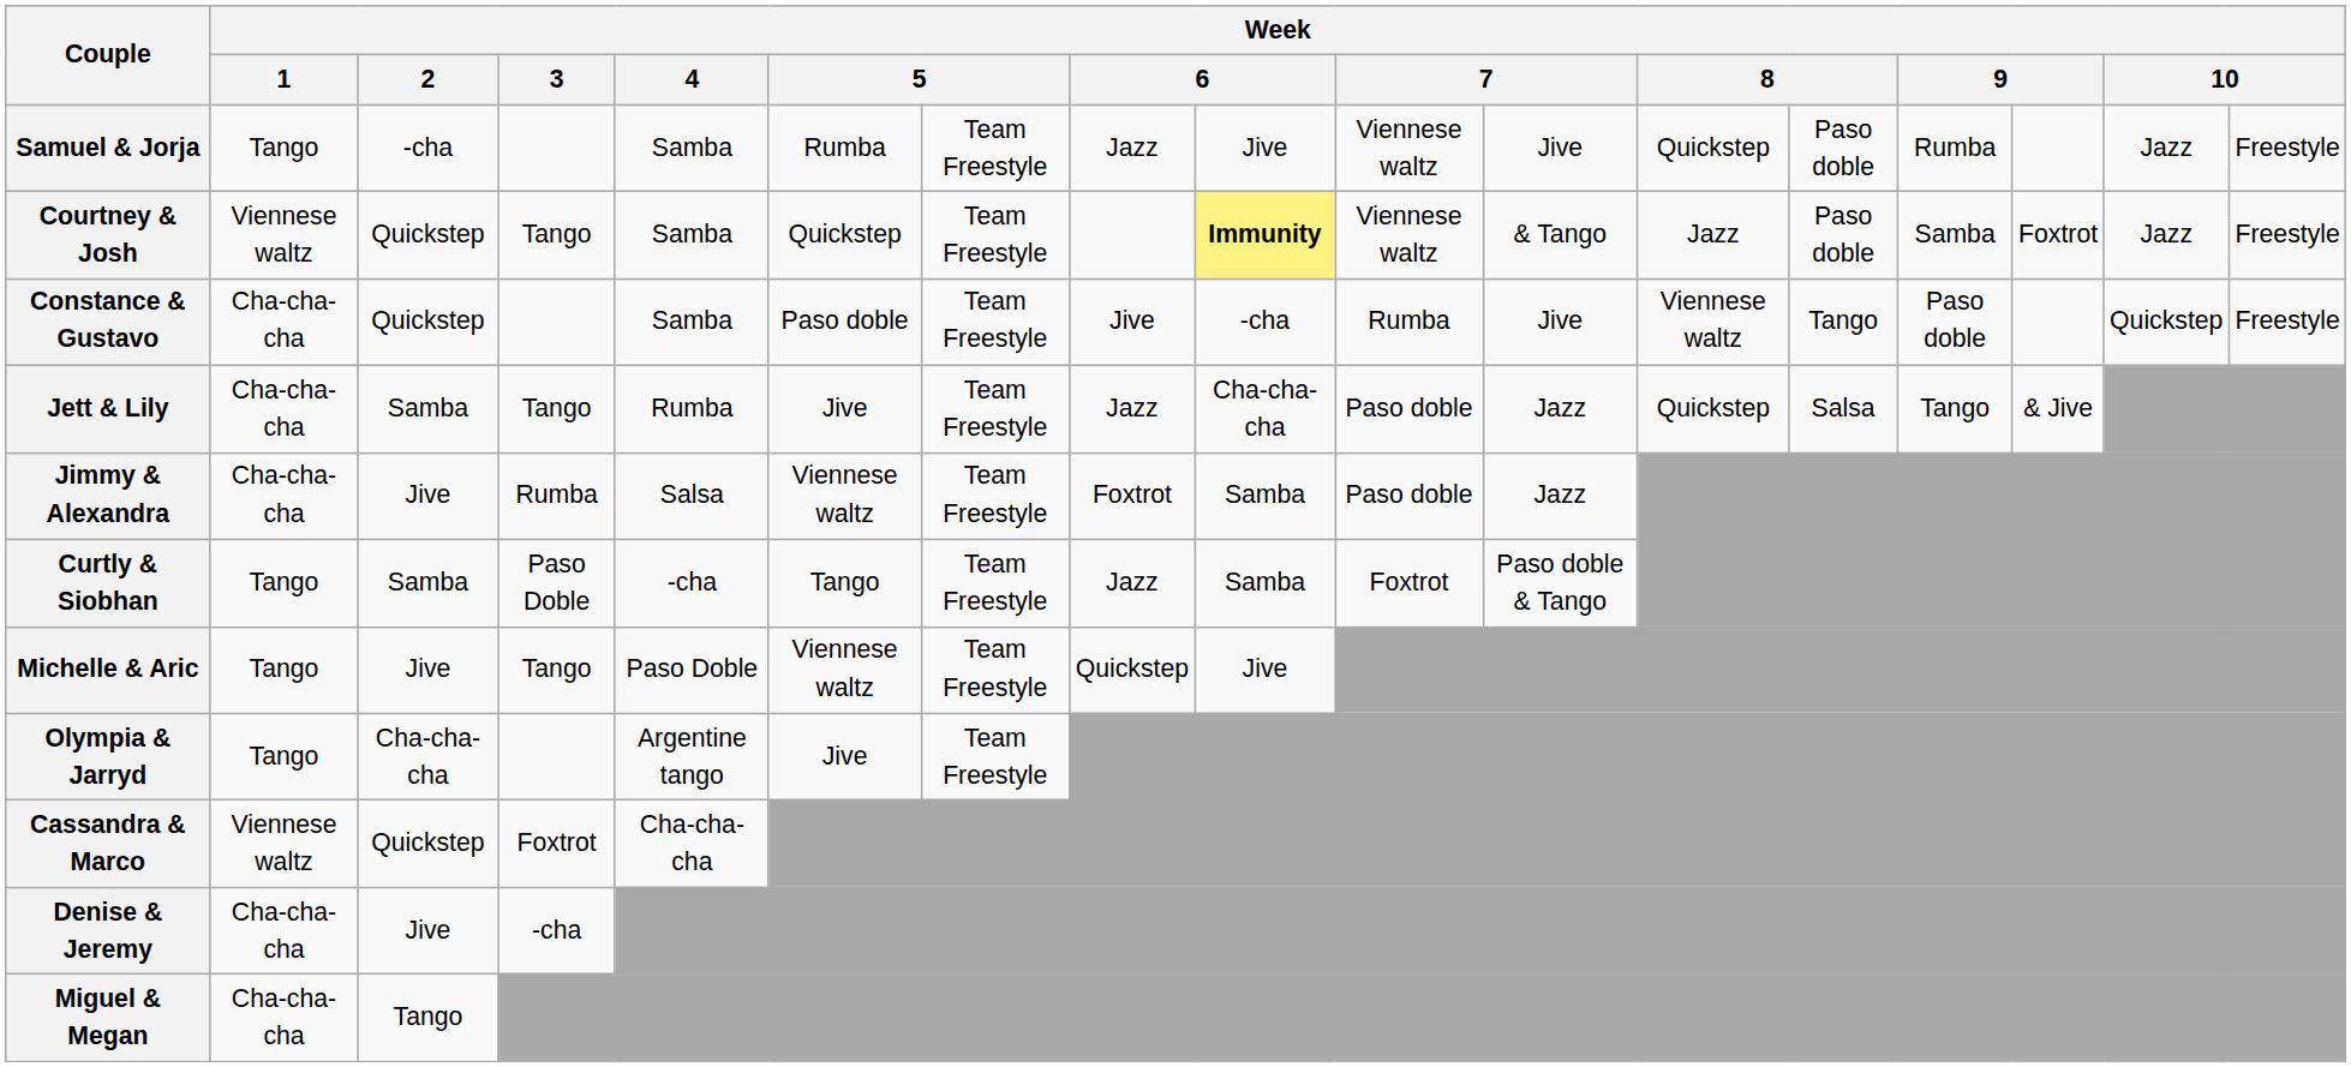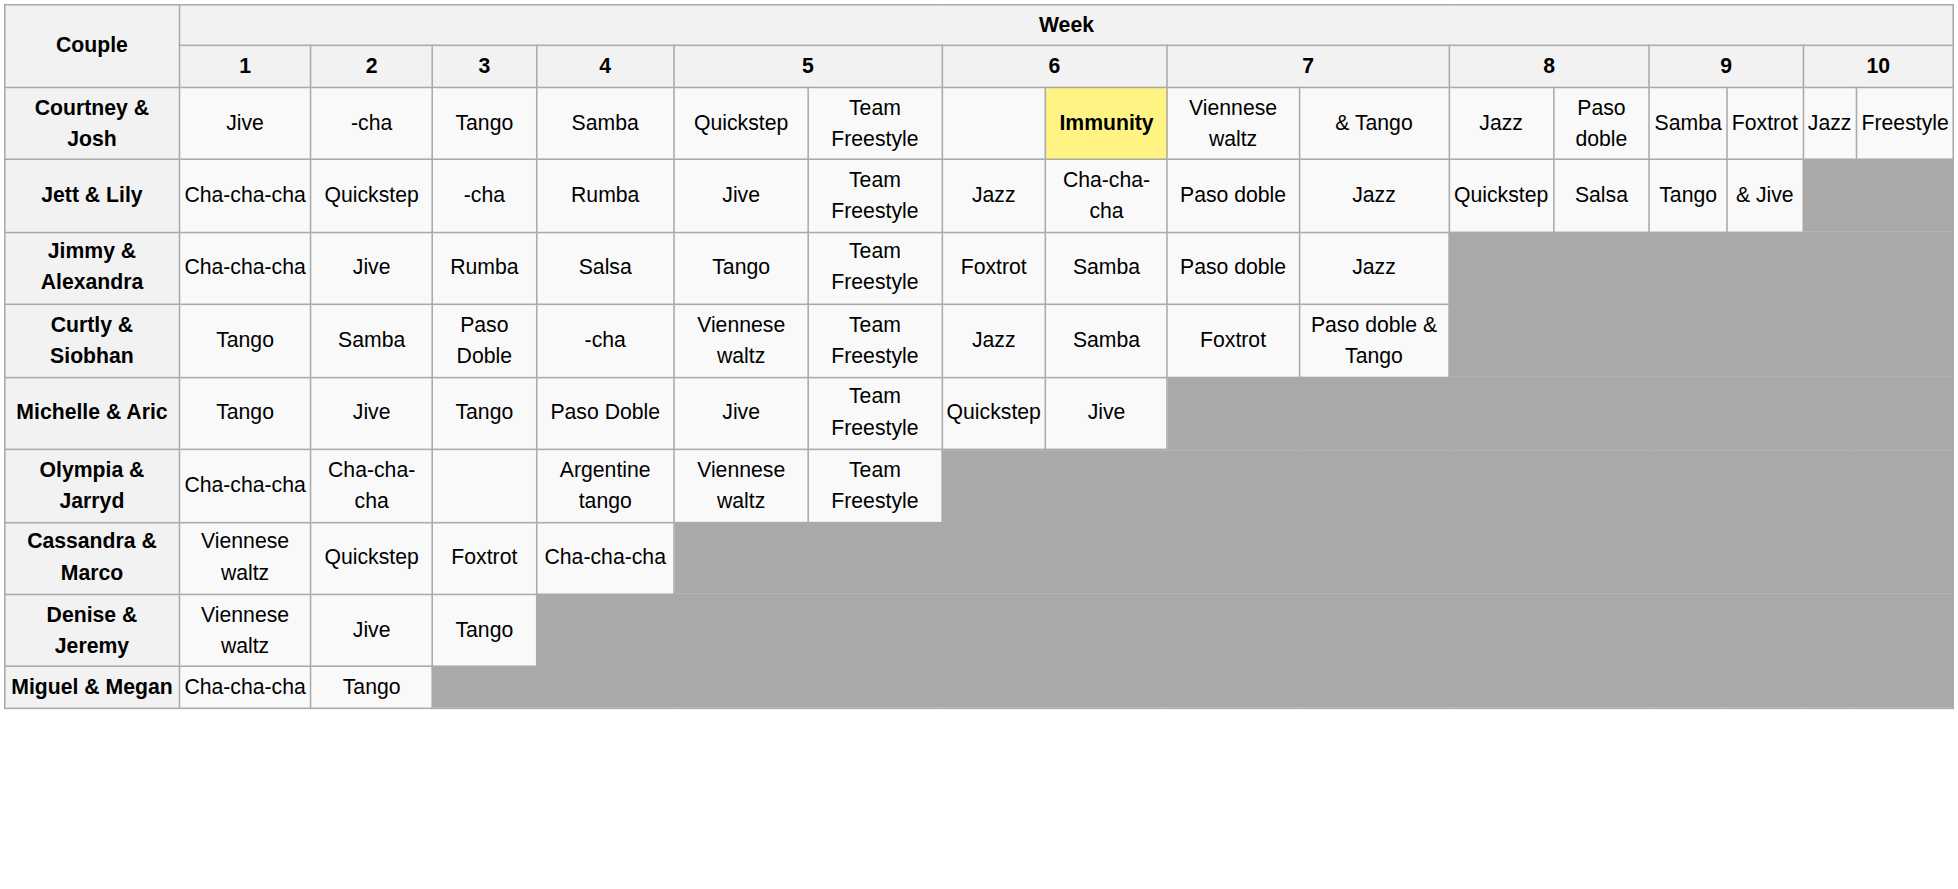 <table class="wikitable unsortable" style="text-align:center; font-size:85%; line-height:20px">
 <tr>
 <th rowspan="2">Couple</th>
 <th colspan="16">Week</th>
 </tr>
 <tr>
 <th scope="col">1</th>
 <th scope="col">2</th>
 <th scope="col">3</th>
 <th scope="col">4</th>
 <th scope="col" colspan="2">5</th>
 <th scope="col" colspan="2">6</th>
 <th scope="col" colspan="2">7</th>
 <th scope="col" colspan="2">8</th>
 <th scope="col" colspan="2">9</th>
 <th scope="col" colspan="2">10</th>
 </tr>
 <tr>
-<th scope="row">Samuel & Jorja</th>
-<td>Tango</td>
+<th scope="row">Courtney & Josh</th>
+<td>Jive</td>
 <td>-cha</td>
-<td></td>
-<td>Samba</td>
-<td>Rumba</td>
-<td>Team<br>Freestyle</td>
-<td>Jazz</td>
-<td>Jive</td>
-<td>Viennese waltz</td>
-<td>Jive</td>
-<td>Quickstep</td>
-<td>Paso doble</td>
-<td>Rumba</td>
-<td> </td>
-<td>Jazz</td>
-<td>Freestyle</td>
-</tr>
-<tr>
-<th scope="row">Courtney & Josh</th>
-<td>Viennese waltz</td>
-<td>Quickstep</td>
 <td>Tango</td>
 <td>Samba</td>
 <td>Quickstep</td>
 <td>Team Freestyle</td>
 <td></td>
 <td bgcolor="fff383"><strong>Immunity</strong></td>
 <td>Viennese waltz</td>
 <td> & Tango</td>
 <td>Jazz</td>
 <td>Paso doble</td>
 <td>Samba</td>
 <td>Foxtrot </td>
 <td>Jazz</td>
 <td>Freestyle</td>
 </tr>
 <tr>
-<th scope="row">Constance & Gustavo</th>
+<th scope="row">Jett & Lily</th>
 <td>Cha-cha-cha</td>
 <td>Quickstep</td>
-<td></td>
-<td>Samba</td>
-<td>Paso doble</td>
-<td>Team Freestyle</td>
-<td>Jive</td>
 <td>-cha</td>
-<td>Rumba</td>
-<td>Jive</td>
-<td>Viennese waltz</td>
-<td>Tango</td>
-<td>Paso doble</td>
-<td> </td>
-<td>Quickstep</td>
-<td>Freestyle</td>
-</tr>
-<tr>
-<th scope="row">Jett & Lily</th>
-<td>Cha-cha-cha</td>
-<td>Samba</td>
-<td>Tango</td>
 <td>Rumba</td>
 <td>Jive</td>
 <td>Team Freestyle</td>
 <td>Jazz</td>
 <td>Cha-cha-cha</td>
 <td>Paso doble</td>
 <td>Jazz</td>
 <td>Quickstep</td>
 <td>Salsa</td>
 <td>Tango</td>
 <td> & Jive</td>
 <td colspan="2" style="background:darkgrey"></td>
 </tr>
 <tr>
 <th scope="row">Jimmy & Alexandra</th>
 <td>Cha-cha-cha</td>
 <td>Jive</td>
 <td>Rumba</td>
 <td>Salsa</td>
-<td>Viennese waltz</td>
+<td>Tango</td>
 <td>Team Freestyle</td>
 <td>Foxtrot</td>
 <td>Samba</td>
 <td>Paso doble</td>
 <td>Jazz</td>
 <td colspan="6" rowspan="2" bgcolor="darkgray"></td>
 </tr>
 <tr>
 <th scope="row">Curtly & Siobhan</th>
 <td>Tango</td>
 <td>Samba</td>
 <td>Paso Doble</td>
 <td>-cha</td>
-<td>Tango</td>
+<td>Viennese waltz</td>
 <td>Team Freestyle</td>
 <td>Jazz</td>
 <td>Samba</td>
 <td>Foxtrot</td>
 <td>Paso doble & Tango</td>
 </tr>
 <tr>
 <th scope="row">Michelle & Aric</th>
 <td>Tango</td>
 <td>Jive</td>
 <td>Tango</td>
 <td>Paso Doble</td>
-<td>Viennese waltz</td>
+<td>Jive</td>
 <td>Team Freestyle</td>
 <td>Quickstep</td>
 <td>Jive</td>
 <td colspan="8" style="background:darkgrey"></td>
 </tr>
 <tr>
 <th scope="row">Olympia & Jarryd</th>
-<td>Tango</td>
+<td>Cha-cha-cha</td>
 <td>Cha-cha-cha</td>
 <td></td>
 <td>Argentine tango</td>
-<td>Jive</td>
+<td>Viennese waltz</td>
 <td>Team Freestyle</td>
 <td colspan="10" style="background:darkgrey"></td>
 </tr>
 <tr>
 <th scope="row">Cassandra & Marco</th>
 <td>Viennese waltz</td>
 <td>Quickstep</td>
 <td>Foxtrot</td>
 <td>Cha-cha-cha</td>
 <td colspan="12" style="background:darkgrey"></td>
 </tr>
 <tr>
 <th scope="row">Denise & Jeremy</th>
-<td>Cha-cha-cha</td>
+<td>Viennese waltz</td>
 <td>Jive</td>
-<td>-cha</td>
+<td>Tango</td>
 <td colspan="13" style="background:darkgrey"></td>
 </tr>
 <tr>
 <th scope="row">Miguel & Megan</th>
 <td>Cha-cha-cha</td>
 <td>Tango</td>
 <td colspan="14" style="background:darkgrey"></td>
 </tr>
 </table>
